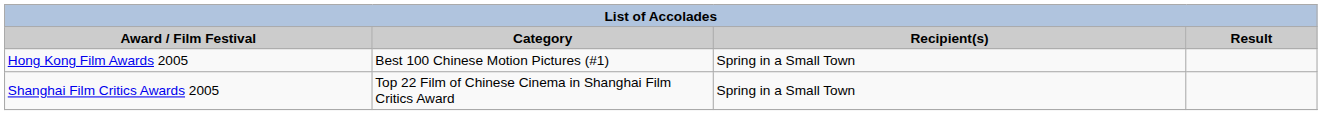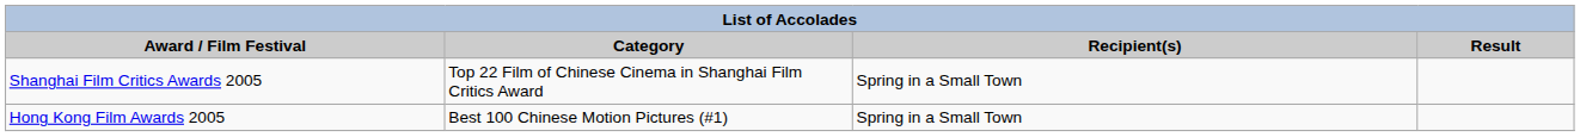 <table class="wikitable" style="font-size:small">
 <tr style="text-align:center;">
 <th colspan=4 style="background:#B0C4DE;">List of Accolades</th>
 </tr>
 <tr style="text-align:center;">
 <th style="background:#ccc; width:28%;">Award / Film Festival</th>
 <th style="background:#ccc; width:26%;">Category</th>
 <th style="background:#ccc; width:36%;">Recipient(s)</th>
 <th style="background:#ccc; width:10%;">Result</th>
 </tr>
 <tr>
+<td><a href='#'>Shanghai Film Critics Awards</a> 2005</td>
+<td>Top 22 Film of Chinese Cinema in Shanghai Film Critics Award</td>
+<td>Spring in a Small Town</td>
+<td></td>
+</tr>
+<tr>
 <td><a href='#'>Hong Kong Film Awards</a> 2005</td>
 <td>Best 100 Chinese Motion Pictures (#1)</td>
 <td>Spring in a Small Town</td>
 <td></td>
 </tr>
 <tr>
-<td><a href='#'>Shanghai Film Critics Awards</a> 2005</td>
-<td>Top 22 Film of Chinese Cinema in Shanghai Film Critics Award</td>
-<td>Spring in a Small Town</td>
-<td></td>
-</tr>
-<tr>
 </tr>
 </table>
